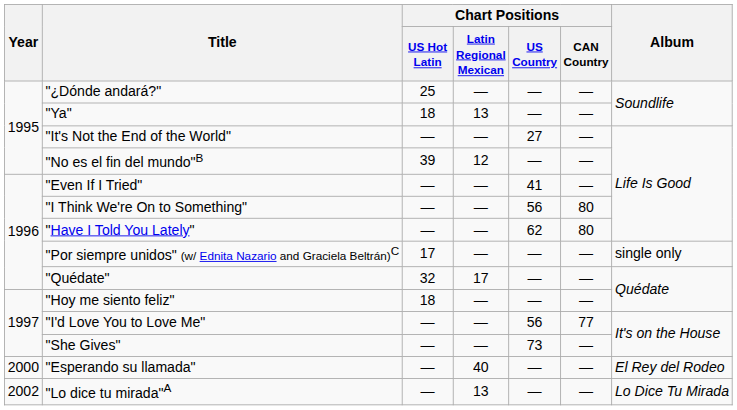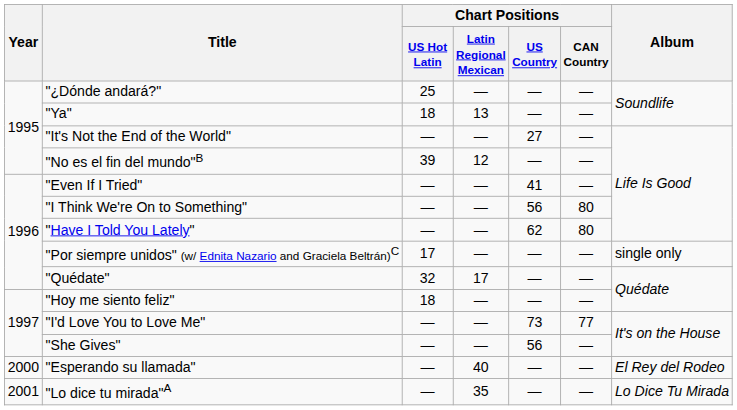 <table class="wikitable">
 <tr>
 <th style="width:auto;" rowspan="2">Year</th>
 <th style="width:auto;" rowspan="2">Title</th>
 <th colspan="4">Chart Positions</th>
 <th style="width:auto;" rowspan="2">Album</th>
 </tr>
 <tr>
 <th style="width:50px;"><small><a href='#'>US Hot Latin</a></small></th>
 <th style="width:50px;"><small><a href='#'>Latin Regional Mexican</a></small></th>
 <th style="width:50px;"><small><a href='#'>US Country</a></small></th>
 <th style="width:50px;"><small>CAN Country</small></th>
 </tr>
 <tr>
 <td rowspan=4>1995</td>
 <td>"¿Dónde andará?"</td>
 <td style="text-align:center;">25</td>
 <td style="text-align:center;">—</td>
 <td style="text-align:center;">—</td>
 <td style="text-align:center;">—</td>
 <td rowspan=2><em>Soundlife</em></td>
 </tr>
 <tr>
 <td>"Ya"</td>
 <td style="text-align:center;">18</td>
 <td style="text-align:center;">13</td>
 <td style="text-align:center;">—</td>
 <td style="text-align:center;">—</td>
 </tr>
 <tr>
 <td>"It's Not the End of the World"</td>
 <td style="text-align:center;">—</td>
 <td style="text-align:center;">—</td>
 <td style="text-align:center;">27</td>
 <td style="text-align:center;">—</td>
 <td rowspan=5><em>Life Is Good</em></td>
 </tr>
 <tr>
 <td>"No es el fin del mundo"<sup>B</sup></td>
 <td style="text-align:center;">39</td>
 <td style="text-align:center;">12</td>
 <td style="text-align:center;">—</td>
 <td style="text-align:center;">—</td>
 </tr>
 <tr>
 <td rowspan=5>1996</td>
 <td>"Even If I Tried"</td>
 <td style="text-align:center;">—</td>
 <td style="text-align:center;">—</td>
 <td style="text-align:center;">41</td>
 <td style="text-align:center;">—</td>
 </tr>
 <tr>
 <td>"I Think We're On to Something"</td>
 <td style="text-align:center;">—</td>
 <td style="text-align:center;">—</td>
 <td style="text-align:center;">56</td>
 <td style="text-align:center;">80</td>
 </tr>
 <tr>
 <td>"<a href='#'>Have I Told You Lately</a>"</td>
 <td style="text-align:center;">—</td>
 <td style="text-align:center;">—</td>
 <td style="text-align:center;">62</td>
 <td style="text-align:center;">80</td>
 </tr>
 <tr>
 <td>"Por siempre unidos" <small>(w/ <a href='#'>Ednita Nazario</a> and Graciela Beltrán)</small><sup>C</sup></td>
 <td style="text-align:center;">17</td>
 <td style="text-align:center;">—</td>
 <td style="text-align:center;">—</td>
 <td style="text-align:center;">—</td>
 <td>single only</td>
 </tr>
 <tr>
 <td>"Quédate"</td>
 <td style="text-align:center;">32</td>
 <td style="text-align:center;">17</td>
 <td style="text-align:center;">—</td>
 <td style="text-align:center;">—</td>
 <td rowspan=2><em>Quédate</em></td>
 </tr>
 <tr>
 <td rowspan=3>1997</td>
 <td>"Hoy me siento feliz"</td>
 <td style="text-align:center;">18</td>
 <td style="text-align:center;">—</td>
 <td style="text-align:center;">—</td>
 <td style="text-align:center;">—</td>
 </tr>
 <tr>
 <td>"I'd Love You to Love Me"</td>
 <td style="text-align:center;">—</td>
 <td style="text-align:center;">—</td>
-<td style="text-align:center;">56</td>
+<td style="text-align:center;">73</td>
 <td style="text-align:center;">77</td>
 <td rowspan=2><em>It's on the House</em></td>
 </tr>
 <tr>
 <td>"She Gives"</td>
 <td style="text-align:center;">—</td>
 <td style="text-align:center;">—</td>
-<td style="text-align:center;">73</td>
+<td style="text-align:center;">56</td>
 <td style="text-align:center;">—</td>
 </tr>
 <tr>
 <td>2000</td>
 <td>"Esperando su llamada"</td>
 <td style="text-align:center;">—</td>
 <td style="text-align:center;">40</td>
 <td style="text-align:center;">—</td>
 <td style="text-align:center;">—</td>
 <td><em>El Rey del Rodeo</em></td>
 </tr>
 <tr>
-<td>2002</td>
+<td>2001</td>
 <td>"Lo dice tu mirada"<sup>A</sup></td>
 <td style="text-align:center;">—</td>
-<td style="text-align:center;">13</td>
+<td style="text-align:center;">35</td>
 <td style="text-align:center;">—</td>
 <td style="text-align:center;">—</td>
 <td><em>Lo Dice Tu Mirada</em></td>
 </tr>
 </table>
